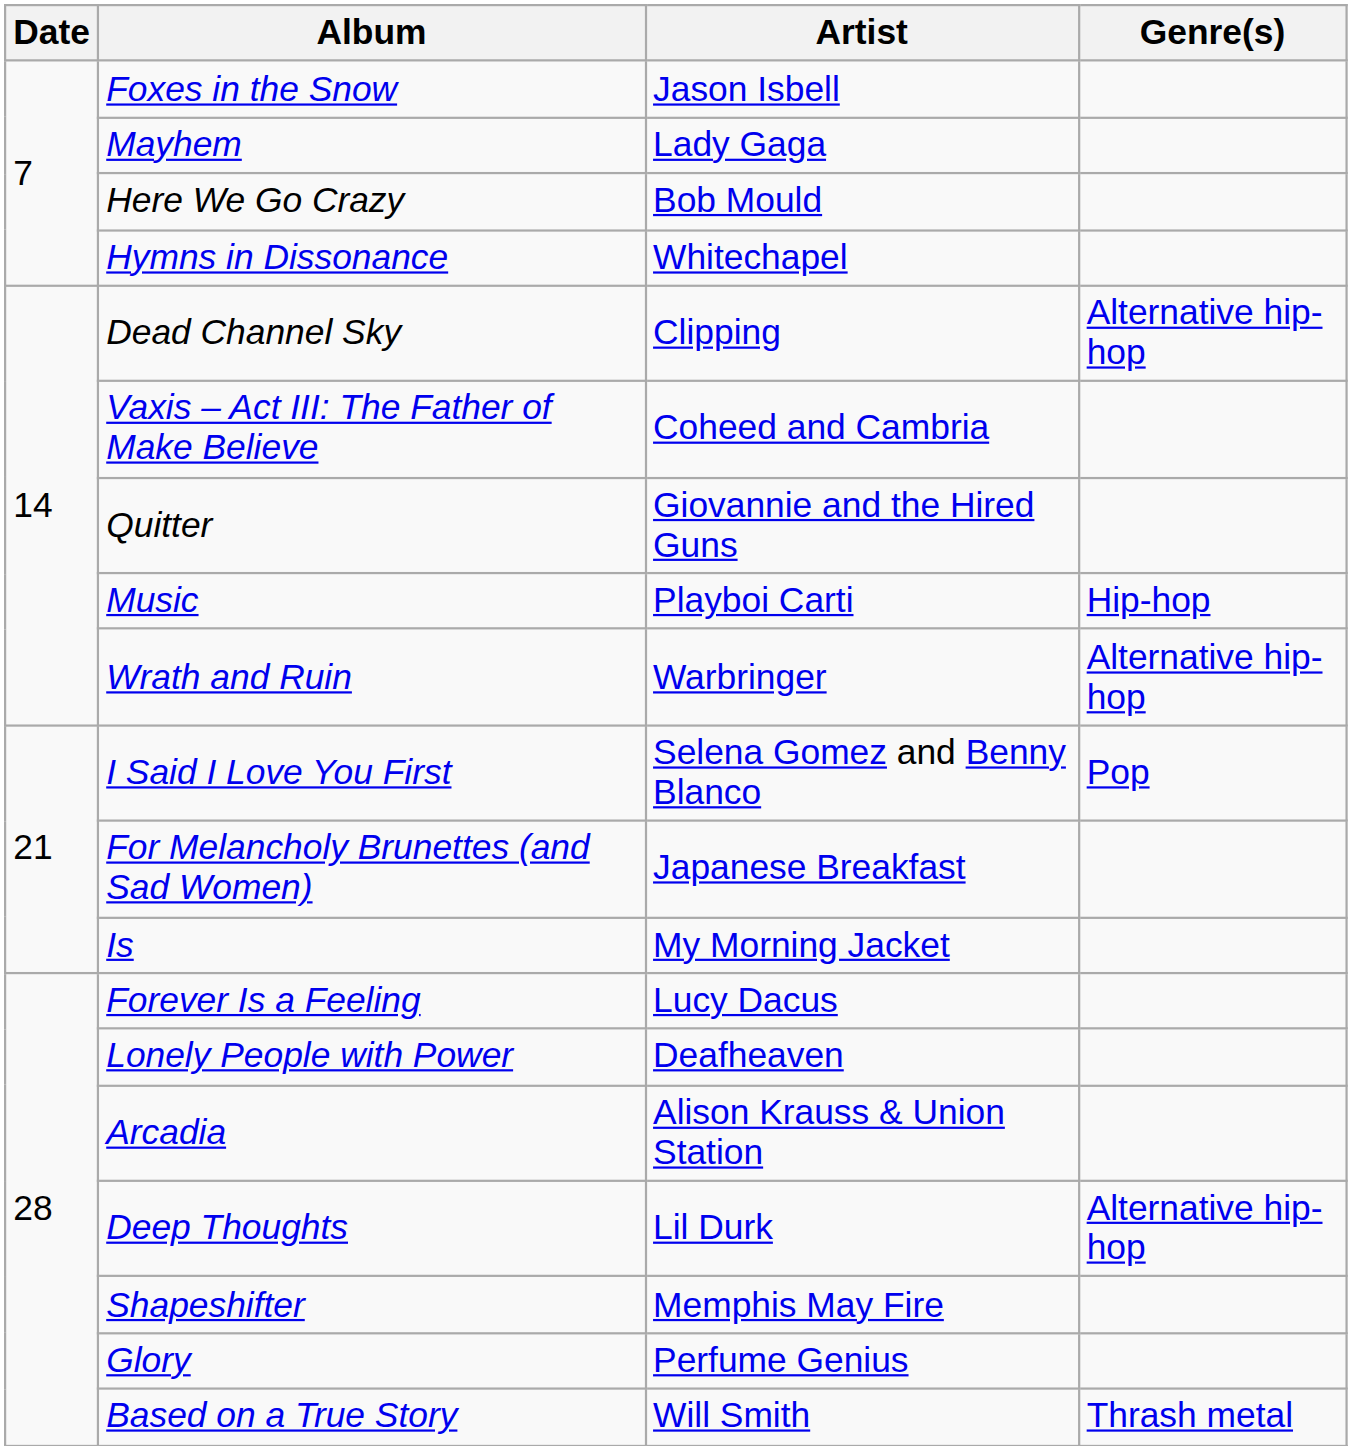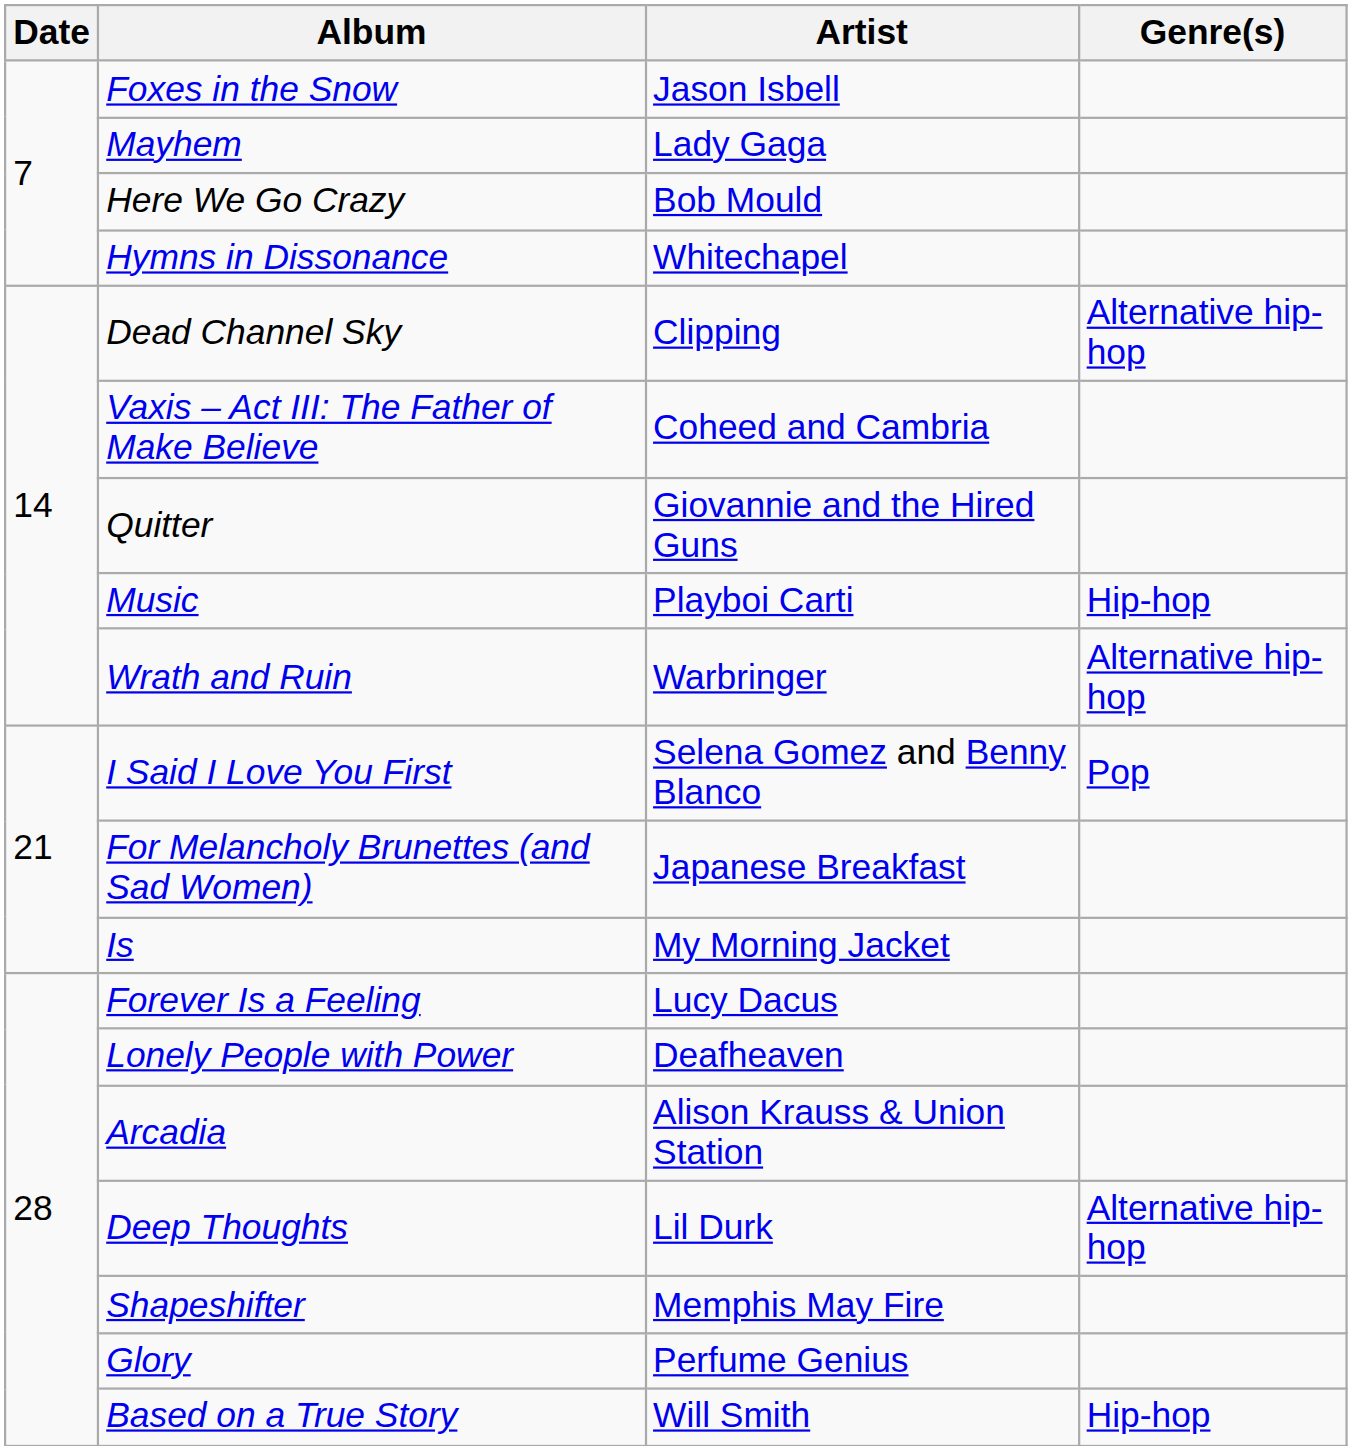 <table class="wikitable">
 <tr>
 <th>Date</th>
 <th>Album</th>
 <th>Artist</th>
 <th>Genre(s)</th>
 </tr>
 <tr>
 <td rowspan="4">7</td>
 <td><em><a href='#'>Foxes in the Snow</a></em></td>
 <td><a href='#'>Jason Isbell</a></td>
 <td></td>
 </tr>
 <tr>
 <td><em><a href='#'>Mayhem</a></em></td>
 <td><a href='#'>Lady Gaga</a></td>
 <td></td>
 </tr>
 <tr>
 <td><em>Here We Go Crazy</em></td>
 <td><a href='#'>Bob Mould</a></td>
 <td></td>
 </tr>
 <tr>
 <td><em><a href='#'>Hymns in Dissonance</a></em></td>
 <td><a href='#'>Whitechapel</a></td>
 <td></td>
 </tr>
 <tr>
 <td rowspan="5">14</td>
 <td><em>Dead Channel Sky</em></td>
 <td><a href='#'>Clipping</a></td>
 <td><a href='#'>Alternative hip-hop</a></td>
 </tr>
 <tr>
 <td><em><a href='#'>Vaxis – Act III: The Father of Make Believe</a></em></td>
 <td><a href='#'>Coheed and Cambria</a></td>
 <td></td>
 </tr>
 <tr>
 <td><em>Quitter</em></td>
 <td><a href='#'>Giovannie and the Hired Guns</a></td>
 <td></td>
 </tr>
 <tr>
 <td><em><a href='#'>Music</a></em></td>
 <td><a href='#'>Playboi Carti</a></td>
 <td><a href='#'>Hip-hop</a></td>
 </tr>
 <tr>
 <td><em><a href='#'>Wrath and Ruin</a></em></td>
 <td><a href='#'>Warbringer</a></td>
 <td><a href='#'>Alternative hip-hop</a></td>
 </tr>
 <tr>
 <td rowspan="3">21</td>
 <td><em><a href='#'>I Said I Love You First</a></em></td>
 <td><a href='#'>Selena Gomez</a> and <a href='#'>Benny Blanco</a></td>
 <td><a href='#'>Pop</a></td>
 </tr>
 <tr>
 <td><em><a href='#'>For Melancholy Brunettes (and Sad Women)</a></em></td>
 <td><a href='#'>Japanese Breakfast</a></td>
 <td></td>
 </tr>
 <tr>
 <td><em><a href='#'>Is</a></em></td>
 <td><a href='#'>My Morning Jacket</a></td>
 <td></td>
 </tr>
 <tr>
 <td rowspan="7">28</td>
 <td><em><a href='#'>Forever Is a Feeling</a></em></td>
 <td><a href='#'>Lucy Dacus</a></td>
 <td></td>
 </tr>
 <tr>
 <td><em><a href='#'>Lonely People with Power</a></em></td>
 <td><a href='#'>Deafheaven</a></td>
 <td></td>
 </tr>
 <tr>
 <td><em><a href='#'>Arcadia</a></em></td>
 <td><a href='#'>Alison Krauss & Union Station</a></td>
 <td></td>
 </tr>
 <tr>
 <td><em><a href='#'>Deep Thoughts</a></em></td>
 <td><a href='#'>Lil Durk</a></td>
 <td><a href='#'>Alternative hip-hop</a></td>
 </tr>
 <tr>
 <td><em><a href='#'>Shapeshifter</a></em></td>
 <td><a href='#'>Memphis May Fire</a></td>
 <td></td>
 </tr>
 <tr>
 <td><em><a href='#'>Glory</a></em></td>
 <td><a href='#'>Perfume Genius</a></td>
 <td></td>
 </tr>
 <tr>
 <td><em><a href='#'>Based on a True Story</a></em></td>
 <td><a href='#'>Will Smith</a></td>
-<td><a href='#'>Thrash metal</a></td>
+<td><a href='#'>Hip-hop</a></td>
 </tr>
 <tr>
 </tr>
 </table>
